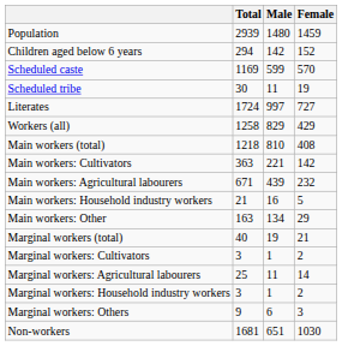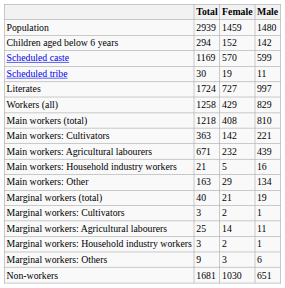 <table class="wikitable sortable">
 <tr>
 <th></th>
 <th>Total</th>
+<th>Female</th>
 <th>Male</th>
-<th>Female</th>
 </tr>
 <tr>
 <td>Population</td>
 <td>2939</td>
+<td>1459</td>
 <td>1480</td>
-<td>1459</td>
 </tr>
 <tr>
 <td>Children aged below 6 years</td>
 <td>294</td>
+<td>152</td>
 <td>142</td>
-<td>152</td>
 </tr>
 <tr>
 <td><a href='#'>Scheduled caste</a></td>
 <td>1169</td>
+<td>570</td>
 <td>599</td>
-<td>570</td>
 </tr>
 <tr>
 <td><a href='#'>Scheduled tribe</a></td>
 <td>30</td>
+<td>19</td>
 <td>11</td>
-<td>19</td>
 </tr>
 <tr>
 <td>Literates</td>
 <td>1724</td>
+<td>727</td>
 <td>997</td>
-<td>727</td>
 </tr>
 <tr>
 <td>Workers (all)</td>
 <td>1258</td>
+<td>429</td>
 <td>829</td>
-<td>429</td>
 </tr>
 <tr>
 <td>Main workers (total)</td>
 <td>1218</td>
+<td>408</td>
 <td>810</td>
-<td>408</td>
 </tr>
 <tr>
 <td>Main workers: Cultivators</td>
 <td>363</td>
+<td>142</td>
 <td>221</td>
-<td>142</td>
 </tr>
 <tr>
 <td>Main workers: Agricultural labourers</td>
 <td>671</td>
+<td>232</td>
 <td>439</td>
-<td>232</td>
 </tr>
 <tr>
 <td>Main workers: Household industry workers</td>
 <td>21</td>
+<td>5</td>
 <td>16</td>
-<td>5</td>
 </tr>
 <tr>
 <td>Main workers: Other</td>
 <td>163</td>
+<td>29</td>
 <td>134</td>
-<td>29</td>
 </tr>
 <tr>
 <td>Marginal workers (total)</td>
 <td>40</td>
+<td>21</td>
 <td>19</td>
-<td>21</td>
 </tr>
 <tr>
 <td>Marginal workers: Cultivators</td>
 <td>3</td>
+<td>2</td>
 <td>1</td>
-<td>2</td>
 </tr>
 <tr>
 <td>Marginal workers: Agricultural labourers</td>
 <td>25</td>
+<td>14</td>
 <td>11</td>
-<td>14</td>
 </tr>
 <tr>
 <td>Marginal workers: Household industry workers</td>
 <td>3</td>
+<td>2</td>
 <td>1</td>
-<td>2</td>
 </tr>
 <tr>
 <td>Marginal workers: Others</td>
 <td>9</td>
+<td>3</td>
 <td>6</td>
-<td>3</td>
 </tr>
 <tr>
 <td>Non-workers</td>
 <td>1681</td>
+<td>1030</td>
 <td>651</td>
-<td>1030</td>
 </tr>
 </table>
